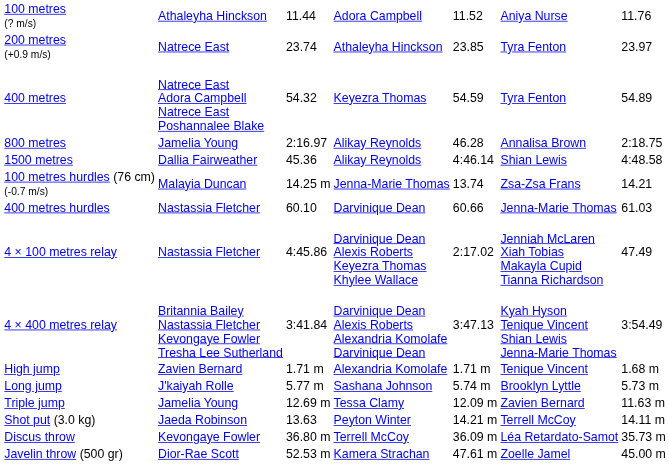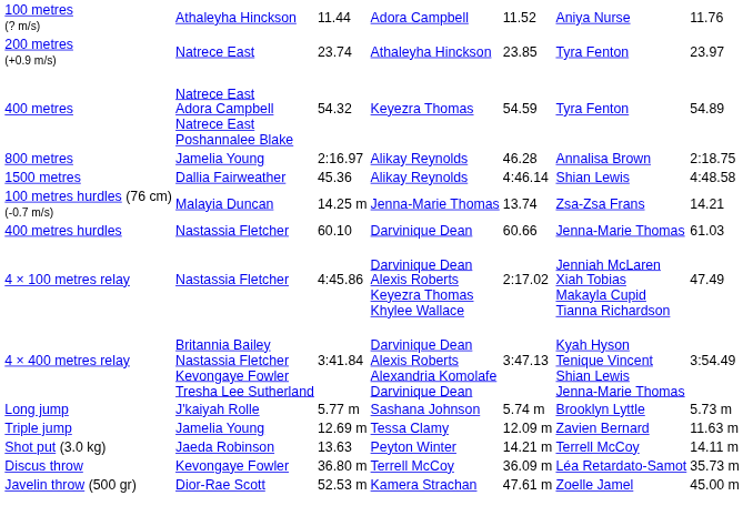 <table>
 <tr>
 <td><a href='#'>100 metres</a> <br> <small>(? m/s)</small></td>
 <td align=left><a href='#'>Athaleyha Hinckson</a> <br> </td>
 <td>11.44</td>
 <td align=left><a href='#'>Adora Campbell</a> <br> </td>
 <td>11.52</td>
 <td align=left><a href='#'>Aniya Nurse</a> <br> </td>
 <td>11.76</td>
 </tr>
 <tr>
 <td><a href='#'>200 metres</a> <br> <small>(+0.9 m/s)</small></td>
 <td align=left><a href='#'>Natrece East</a> <br> </td>
 <td>23.74</td>
 <td align=left><a href='#'>Athaleyha Hinckson</a> <br> </td>
 <td>23.85</td>
 <td align=left><a href='#'>Tyra Fenton</a> <br> </td>
 <td>23.97</td>
 </tr>
 <tr>
 <td><a href='#'>400 metres</a></td>
 <td align=left> <br> <a href='#'>Natrece East</a><br><a href='#'>Adora Campbell</a><br><a href='#'>Natrece East</a><br><a href='#'>Poshannalee Blake</a></td>
 <td>54.32</td>
 <td align=left><a href='#'>Keyezra Thomas</a> <br> </td>
 <td>54.59</td>
 <td align=left><a href='#'>Tyra Fenton</a> <br> </td>
 <td>54.89</td>
 </tr>
 <tr>
 <td><a href='#'>800 metres</a></td>
 <td align=left><a href='#'>Jamelia Young</a> <br> </td>
 <td>2:16.97</td>
 <td align=left><a href='#'>Alikay Reynolds</a> <br> </td>
 <td>46.28</td>
 <td align=left><a href='#'>Annalisa Brown</a> <br> </td>
 <td>2:18.75</td>
 </tr>
 <tr>
 <td><a href='#'>1500 metres</a></td>
 <td align=left><a href='#'>Dallia Fairweather</a> <br> </td>
 <td>45.36</td>
 <td align=left><a href='#'>Alikay Reynolds</a> <br> </td>
 <td>4:46.14</td>
 <td align=left><a href='#'>Shian Lewis</a> <br> </td>
 <td>4:48.58</td>
 </tr>
 <tr>
 <td><a href='#'>100 metres hurdles</a> (76 cm) <br> <small>(-0.7 m/s)</small></td>
 <td align=left><a href='#'>Malayia Duncan</a> <br> </td>
 <td>14.25 m</td>
 <td align=left><a href='#'>Jenna-Marie Thomas</a> <br> </td>
 <td>13.74</td>
 <td align=left><a href='#'>Zsa-Zsa Frans</a> <br> </td>
 <td>14.21</td>
 </tr>
 <tr>
 <td><a href='#'>400 metres hurdles</a></td>
 <td align=left><a href='#'>Nastassia Fletcher</a> <br> </td>
 <td>60.10</td>
 <td align=left><a href='#'>Darvinique Dean</a> <br> </td>
 <td>60.66</td>
 <td align=left><a href='#'>Jenna-Marie Thomas</a> <br> </td>
 <td>61.03</td>
 </tr>
 <tr>
 <td><a href='#'>4 × 100 metres relay</a></td>
 <td align=left><a href='#'>Nastassia Fletcher</a> <br> </td>
 <td>4:45.86</td>
 <td align=left> <br> <a href='#'>Darvinique Dean</a><br><a href='#'>Alexis Roberts</a><br><a href='#'>Keyezra Thomas</a><br><a href='#'>Khylee Wallace</a></td>
 <td>2:17.02</td>
 <td align=left> <br> <a href='#'>Jenniah McLaren</a><br><a href='#'>Xiah Tobias</a><br><a href='#'>Makayla Cupid</a><br><a href='#'>Tianna Richardson</a></td>
 <td>47.49</td>
 </tr>
 <tr>
 <td><a href='#'>4 × 400 metres relay</a></td>
 <td align=left> <br> <a href='#'>Britannia Bailey</a><br><a href='#'>Nastassia Fletcher</a><br><a href='#'>Kevongaye Fowler</a><br><a href='#'>Tresha Lee Sutherland</a></td>
 <td>3:41.84</td>
 <td align=left> <br> <a href='#'>Darvinique Dean</a><br><a href='#'>Alexis Roberts</a><br><a href='#'>Alexandria Komolafe</a><br><a href='#'>Darvinique Dean</a></td>
 <td>3:47.13</td>
 <td align=left> <br> <a href='#'>Kyah Hyson</a><br><a href='#'>Tenique Vincent</a><br><a href='#'>Shian Lewis</a><br><a href='#'>Jenna-Marie Thomas</a></td>
 <td>3:54.49</td>
 </tr>
 <tr>
-<td><a href='#'>High jump</a></td>
-<td align=left><a href='#'>Zavien Bernard</a> <br> </td>
-<td>1.71 m</td>
-<td align=left><a href='#'>Alexandria Komolafe</a> <br> </td>
-<td>1.71 m</td>
-<td align=left><a href='#'>Tenique Vincent</a> <br> </td>
-<td>1.68 m</td>
-</tr>
-<tr>
 <td><a href='#'>Long jump</a></td>
 <td align=left><a href='#'>J'kaiyah Rolle</a> <br> </td>
 <td>5.77 m</td>
 <td align=left><a href='#'>Sashana Johnson</a> <br> </td>
 <td>5.74 m</td>
 <td align=left><a href='#'>Brooklyn Lyttle</a> <br> </td>
 <td>5.73 m</td>
 </tr>
 <tr>
 <td><a href='#'>Triple jump</a></td>
 <td align=left><a href='#'>Jamelia Young</a> <br> </td>
 <td>12.69 m </td>
 <td align=left><a href='#'>Tessa Clamy</a> <br> </td>
 <td>12.09 m</td>
 <td align=left><a href='#'>Zavien Bernard</a> <br> </td>
 <td>11.63 m</td>
 </tr>
 <tr>
 <td><a href='#'>Shot put</a> (3.0 kg)</td>
 <td align=left><a href='#'>Jaeda Robinson</a> <br> </td>
 <td>13.63</td>
 <td align=left><a href='#'>Peyton Winter</a> <br> </td>
 <td>14.21 m</td>
 <td align=left><a href='#'>Terrell McCoy</a> <br> </td>
 <td>14.11 m</td>
 </tr>
 <tr>
 <td><a href='#'>Discus throw</a></td>
 <td align=left><a href='#'>Kevongaye Fowler</a> <br> </td>
 <td>36.80 m</td>
 <td align=left><a href='#'>Terrell McCoy</a> <br> </td>
 <td>36.09 m</td>
 <td align=left><a href='#'>Léa Retardato-Samot</a> <br> </td>
 <td>35.73 m</td>
 </tr>
 <tr>
 <td><a href='#'>Javelin throw</a> (500 gr)</td>
 <td align=left><a href='#'>Dior-Rae Scott</a> <br> </td>
 <td>52.53 m </td>
 <td align=left><a href='#'>Kamera Strachan</a> <br> </td>
 <td>47.61 m</td>
 <td align=left><a href='#'>Zoelle Jamel</a> <br> </td>
 <td>45.00 m</td>
 </tr>
 </table>
